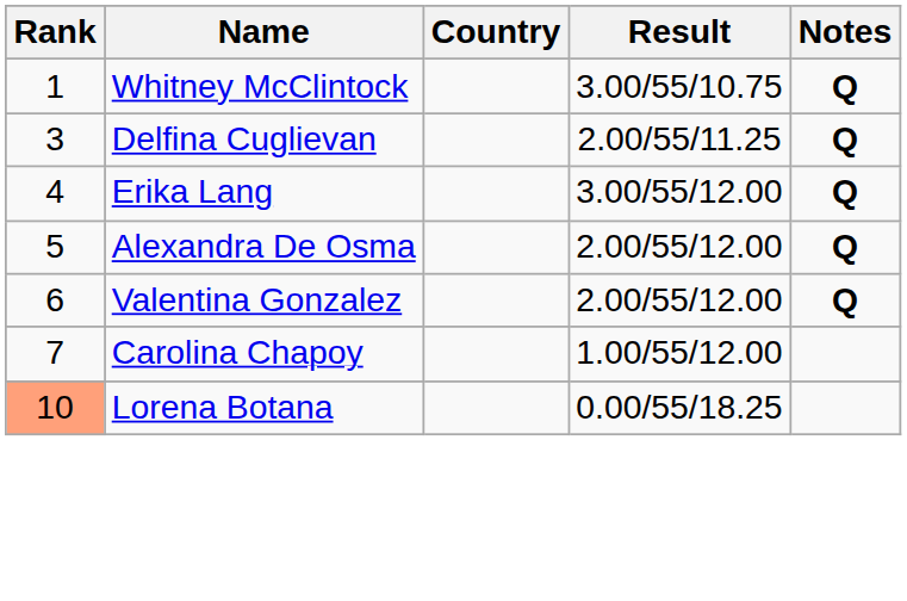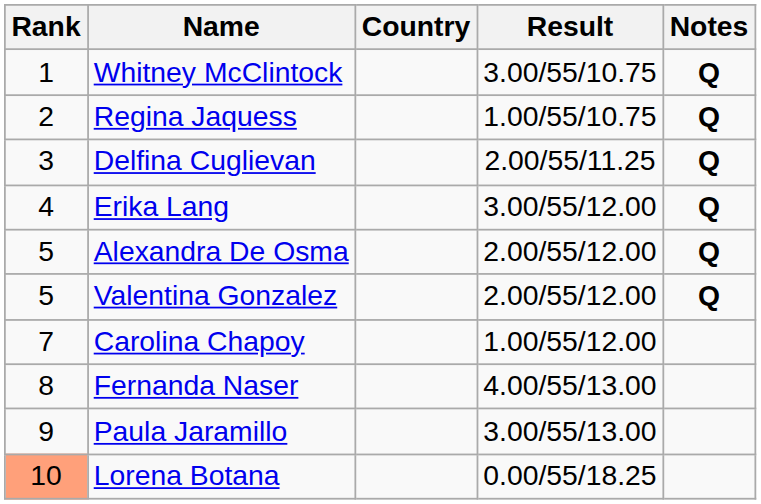 <table class="wikitable sortable" style="text-align:center;">
 <tr>
 <th>Rank</th>
 <th>Name</th>
 <th>Country</th>
 <th>Result</th>
 <th>Notes</th>
 </tr>
 <tr>
 <td>1</td>
 <td align=left><a href='#'>Whitney McClintock</a></td>
 <td align=left></td>
 <td>3.00/55/10.75</td>
+<td><strong>Q</strong></td>
+</tr>
+<tr>
+<td>2</td>
+<td align=left><a href='#'>Regina Jaquess</a></td>
+<td align=left></td>
+<td>1.00/55/10.75</td>
 <td><strong>Q</strong></td>
 </tr>
 <tr>
 <td>3</td>
 <td align=left><a href='#'>Delfina Cuglievan</a></td>
 <td align=left></td>
 <td>2.00/55/11.25</td>
 <td><strong>Q</strong></td>
 </tr>
 <tr>
 <td>4</td>
 <td align=left><a href='#'>Erika Lang</a></td>
 <td align=left></td>
 <td>3.00/55/12.00</td>
 <td><strong>Q</strong></td>
 </tr>
 <tr>
 <td>5</td>
 <td align=left><a href='#'>Alexandra De Osma</a></td>
 <td align=left></td>
 <td>2.00/55/12.00</td>
 <td><strong>Q</strong></td>
 </tr>
 <tr>
-<td>6</td>
+<td>5</td>
 <td align=left><a href='#'>Valentina Gonzalez</a></td>
 <td align=left></td>
 <td>2.00/55/12.00</td>
 <td><strong>Q</strong></td>
 </tr>
 <tr>
 <td>7</td>
 <td align=left><a href='#'>Carolina Chapoy</a></td>
 <td align=left></td>
 <td>1.00/55/12.00</td>
 <td></td>
 </tr>
 <tr>
+<td>8</td>
+<td align=left><a href='#'>Fernanda Naser</a></td>
+<td align=left></td>
+<td>4.00/55/13.00</td>
+<td></td>
+</tr>
+<tr>
+<td>9</td>
+<td align=left><a href='#'>Paula Jaramillo</a></td>
+<td align=left></td>
+<td>3.00/55/13.00</td>
+<td></td>
+</tr>
+<tr>
 <td style="background: lightsalmon;">10</td>
 <td align=left><a href='#'>Lorena Botana</a></td>
 <td align=left></td>
 <td>0.00/55/18.25</td>
 <td></td>
 </tr>
 </table>
